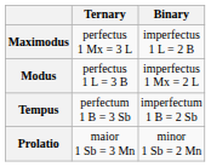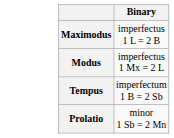 <table class="wikitable" style="float:right; font-size: 85%; clear:right;">
 <tr>
 <th> </th>
-<th scope="column">Ternary</th>
 <th scope="column">Binary</th>
 </tr>
 <tr>
 <th scope="row">Maximodus</th>
-<td align="center">perfectus<br>1 Mx = 3 L</td>
 <td align="center">imperfectus<br>1 L = 2 B</td>
 </tr>
 <tr>
 <th scope="row">Modus</th>
-<td align="center">perfectus<br> 1 L = 3 B</td>
 <td align="center">imperfectus<br>1 Mx = 2 L</td>
 </tr>
 <tr>
 <th scope="row">Tempus</th>
-<td align="center">perfectum<br>1 B = 3 Sb</td>
 <td align="center">imperfectum<br>1 B = 2 Sb</td>
 </tr>
 <tr>
 <th scope="row">Prolatio</th>
-<td align="center">maior<br>1 Sb = 3 Mn</td>
 <td align="center">minor<br>1 Sb = 2 Mn</td>
 </tr>
 </table>
